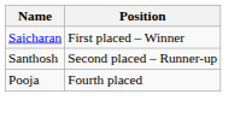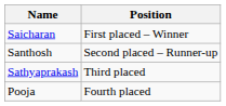 <table class="wikitable">
 <tr>
 <th>Name</th>
 <th>Position</th>
 </tr>
 <tr>
 <td><a href='#'>Saicharan</a></td>
 <td>First placed – Winner</td>
 </tr>
 <tr>
 <td>Santhosh</td>
 <td>Second placed – Runner-up</td>
 </tr>
 <tr>
+<td><a href='#'>Sathyaprakash</a></td>
+<td>Third placed</td>
+</tr>
+<tr>
 <td>Pooja</td>
 <td>Fourth placed</td>
 </tr>
 </table>
